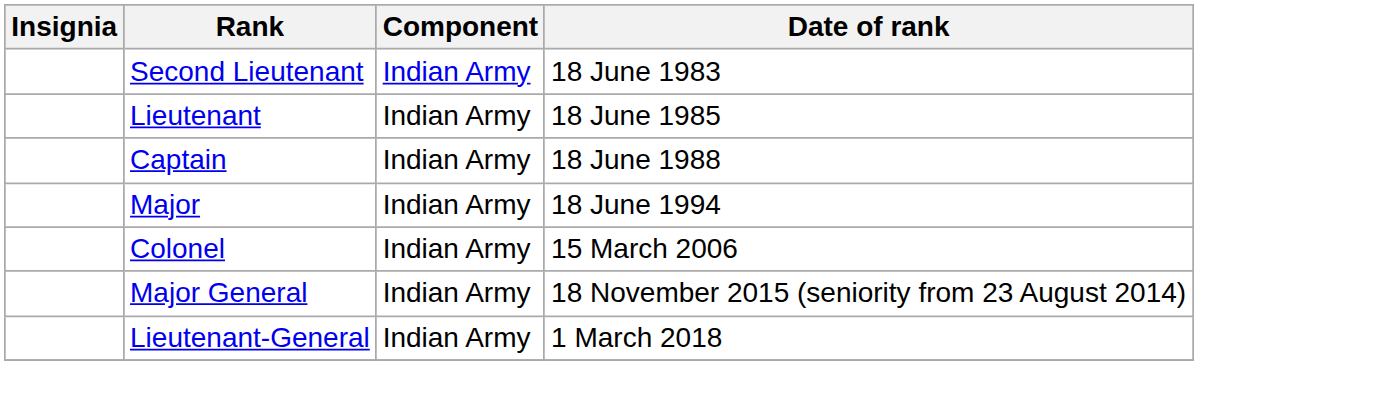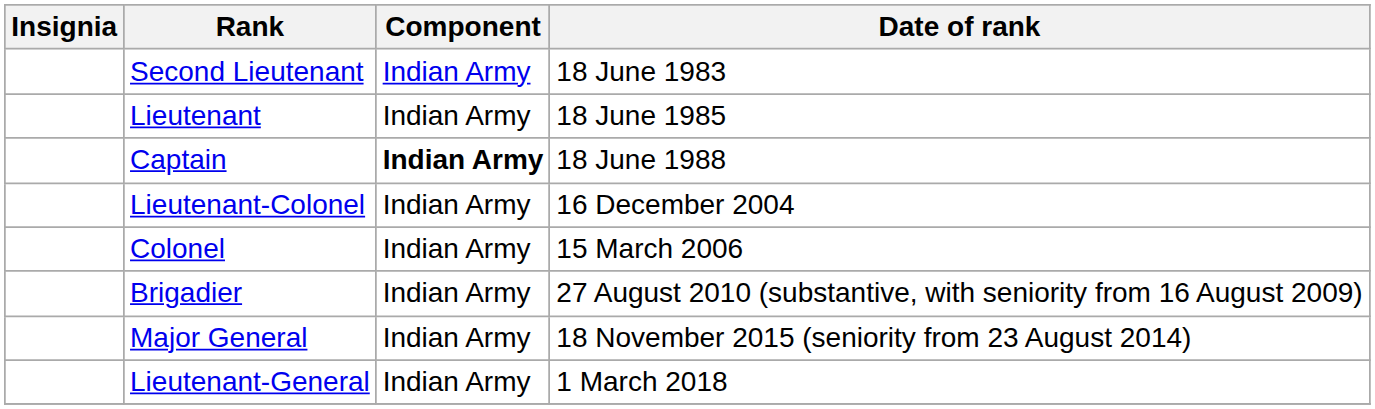 <table class="wikitable" style="background:white">
 <tr>
 <th>Insignia</th>
 <th>Rank</th>
 <th>Component</th>
 <th>Date of rank</th>
 </tr>
 <tr>
 <td align="center"></td>
 <td><a href='#'>Second Lieutenant</a></td>
 <td><a href='#'>Indian Army</a></td>
 <td>18 June 1983</td>
 </tr>
 <tr>
 <td align="center"></td>
 <td><a href='#'>Lieutenant</a></td>
 <td>Indian Army</td>
 <td>18 June 1985</td>
 </tr>
 <tr>
 <td align="center"></td>
 <td><a href='#'>Captain</a></td>
-<td>Indian Army</td>
+<td><strong>Indian Army</strong></td>
 <td>18 June 1988</td>
 </tr>
 <tr>
 <td align="center"></td>
-<td><a href='#'>Major</a></td>
+<td><a href='#'>Lieutenant-Colonel</a></td>
 <td>Indian Army</td>
-<td>18 June 1994</td>
+<td>16 December 2004</td>
 </tr>
 <tr>
 <td align="center"></td>
 <td><a href='#'>Colonel</a></td>
 <td>Indian Army</td>
 <td>15 March 2006</td>
+</tr>
+<tr>
+<td align="center"></td>
+<td><a href='#'>Brigadier</a></td>
+<td>Indian Army</td>
+<td>27 August 2010 (substantive, with seniority from 16 August 2009)</td>
 </tr>
 <tr>
 <td align="center"></td>
 <td><a href='#'>Major General</a></td>
 <td>Indian Army</td>
 <td>18 November 2015 (seniority from 23 August 2014)</td>
 </tr>
 <tr>
 <td align="center"></td>
 <td><a href='#'>Lieutenant-General</a></td>
 <td>Indian Army</td>
 <td>1 March 2018</td>
 </tr>
 <tr>
 </tr>
 </table>
